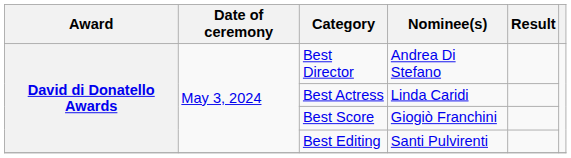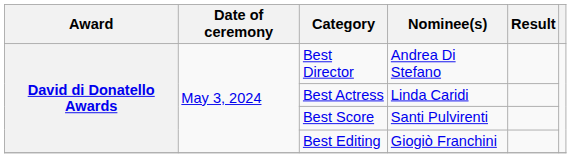 <table class="wikitable sortable plainrowheaders" style="width: 99%">
 <tr>
 <th scope="col">Award</th>
 <th scope="col">Date of ceremony</th>
 <th scope="col">Category</th>
 <th scope="col">Nominee(s)</th>
 <th scope="col">Result</th>
 <th scope="col" class="unsortable"></th>
 </tr>
 <tr>
 <th rowspan="4" scope="row"><a href='#'>David di Donatello Awards</a></th>
 <td rowspan="4"><a href='#'>May 3, 2024</a></td>
 <td><a href='#'>Best Director</a></td>
 <td><a href='#'>Andrea Di Stefano</a></td>
 <td></td>
 <td align=center rowspan="4"></td>
 </tr>
 <tr>
 <td><a href='#'>Best Actress</a></td>
 <td><a href='#'>Linda Caridi</a></td>
 <td></td>
 </tr>
 <tr>
 <td><a href='#'>Best Score</a></td>
-<td><a href='#'>Giogiò Franchini</a></td>
+<td><a href='#'>Santi Pulvirenti</a></td>
 <td></td>
 </tr>
 <tr>
 <td><a href='#'>Best Editing</a></td>
-<td><a href='#'>Santi Pulvirenti</a></td>
+<td><a href='#'>Giogiò Franchini</a></td>
 <td></td>
 </tr>
 <tr>
 </tr>
 </table>
